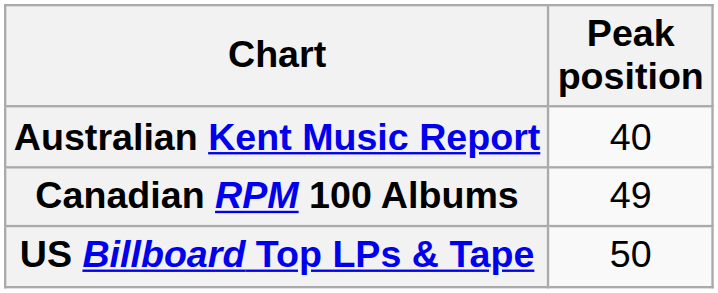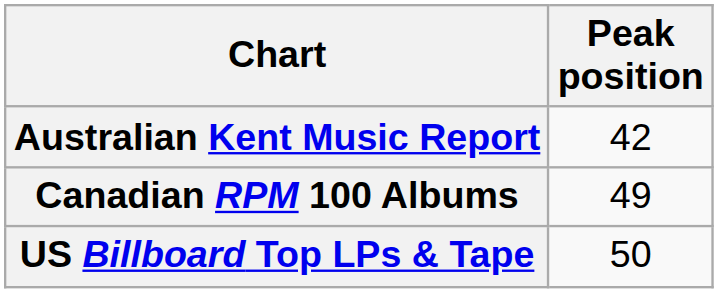 <table class="wikitable sortable plainrowheaders" style="text-align:center">
 <tr>
 <th scope="col">Chart</th>
 <th scope="col">Peak<br>position</th>
 </tr>
 <tr>
 <th scope="row">Australian <a href='#'>Kent Music Report</a></th>
-<td>40</td>
+<td>42</td>
 </tr>
 <tr>
 <th scope="row">Canadian <em><a href='#'>RPM</a></em> 100 Albums</th>
 <td>49</td>
 </tr>
 <tr>
 <th scope="row">US <a href='#'><em>Billboard</em> Top LPs & Tape</a></th>
 <td>50</td>
 </tr>
 </table>
